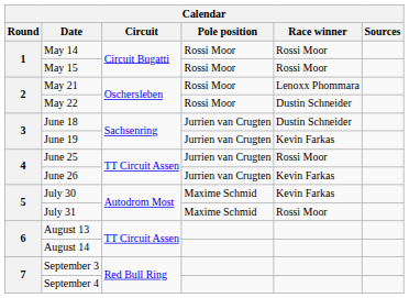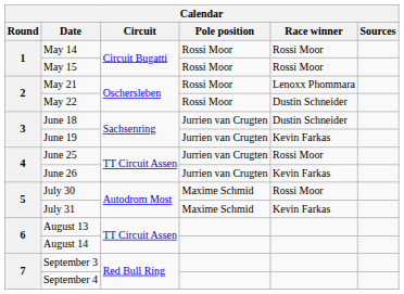 <table class="wikitable" style="font-size: 85%">
 <tr>
 <th colspan="7"><strong>Calendar</strong></th>
 </tr>
 <tr>
 <th>Round</th>
 <th>Date</th>
 <th>Circuit</th>
 <th>Pole position</th>
 <th>Race winner</th>
 <th>Sources</th>
 </tr>
 <tr>
 <th rowspan="2">1</th>
 <td>May 14</td>
 <td rowspan="2"> <a href='#'>Circuit Bugatti</a></td>
 <td> Rossi Moor</td>
 <td> Rossi Moor</td>
 <td></td>
 </tr>
 <tr>
 <td>May 15</td>
 <td> Rossi Moor</td>
 <td> Rossi Moor</td>
 <td></td>
 </tr>
 <tr>
 <th rowspan="2">2</th>
 <td>May 21</td>
 <td rowspan="2"> <a href='#'>Oschersleben</a></td>
 <td> Rossi Moor</td>
 <td> Lenoxx Phommara</td>
 <td></td>
 </tr>
 <tr>
 <td>May 22</td>
 <td> Rossi Moor</td>
 <td> Dustin Schneider</td>
 <td></td>
 </tr>
 <tr>
 <th rowspan="2">3</th>
 <td>June 18</td>
 <td rowspan="2"> <a href='#'>Sachsenring</a></td>
 <td> Jurrien van Crugten</td>
 <td> Dustin Schneider</td>
 <td></td>
 </tr>
 <tr>
 <td>June 19</td>
 <td> Jurrien van Crugten</td>
 <td> Kevin Farkas</td>
 <td></td>
 </tr>
 <tr>
 <th rowspan="2">4</th>
 <td>June 25</td>
 <td rowspan="2"> <a href='#'>TT Circuit Assen</a></td>
 <td> Jurrien van Crugten</td>
 <td> Rossi Moor</td>
 <td></td>
 </tr>
 <tr>
 <td>June 26</td>
 <td> Jurrien van Crugten</td>
 <td> Kevin Farkas</td>
 <td></td>
 </tr>
 <tr>
 <th rowspan="2">5</th>
 <td>July 30</td>
 <td rowspan="2"> <a href='#'>Autodrom Most</a></td>
 <td> Maxime Schmid</td>
-<td> Kevin Farkas</td>
+<td> Rossi Moor</td>
 <td></td>
 </tr>
 <tr>
 <td>July 31</td>
 <td> Maxime Schmid</td>
-<td> Rossi Moor</td>
+<td> Kevin Farkas</td>
 <td></td>
 </tr>
 <tr>
 <th rowspan="2">6</th>
 <td>August 13</td>
 <td rowspan="2"> <a href='#'>TT Circuit Assen</a></td>
 <td></td>
 <td></td>
 <td></td>
 </tr>
 <tr>
 <td>August 14</td>
 <td></td>
 <td></td>
 <td></td>
 </tr>
 <tr>
 <th rowspan="2">7</th>
 <td>September 3</td>
 <td rowspan="2"> <a href='#'>Red Bull Ring</a></td>
 <td></td>
 <td></td>
 <td></td>
 </tr>
 <tr>
 <td>September 4</td>
 <td></td>
 <td></td>
 <td></td>
 </tr>
 </table>
